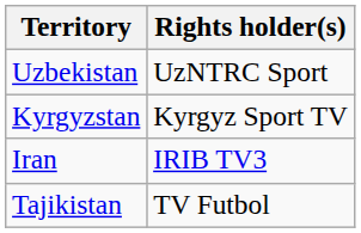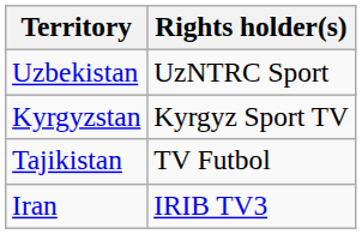 <table class=wikitable>
 <tr>
 <th>Territory</th>
 <th>Rights holder(s)</th>
 </tr>
 <tr>
 <td><a href='#'>Uzbekistan</a></td>
 <td>UzNTRC Sport</td>
 </tr>
 <tr>
 <td><a href='#'>Kyrgyzstan</a></td>
 <td>Kyrgyz Sport TV</td>
 </tr>
 <tr>
+<td><a href='#'>Tajikistan</a></td>
+<td>TV Futbol</td>
+</tr>
+<tr>
 <td><a href='#'>Iran</a></td>
 <td><a href='#'>IRIB TV3</a></td>
 </tr>
-<tr>
-<td><a href='#'>Tajikistan</a></td>
-<td>TV Futbol</td>
-</tr>
 </table>
